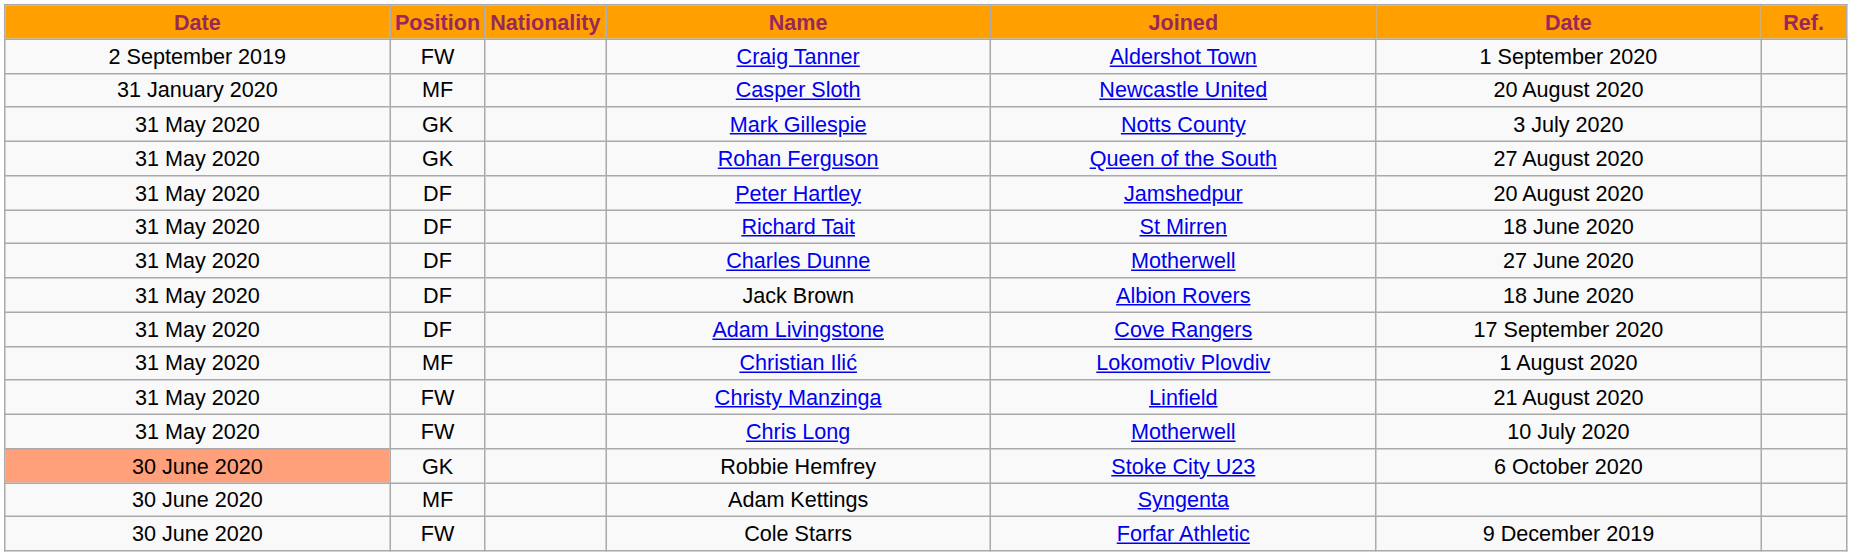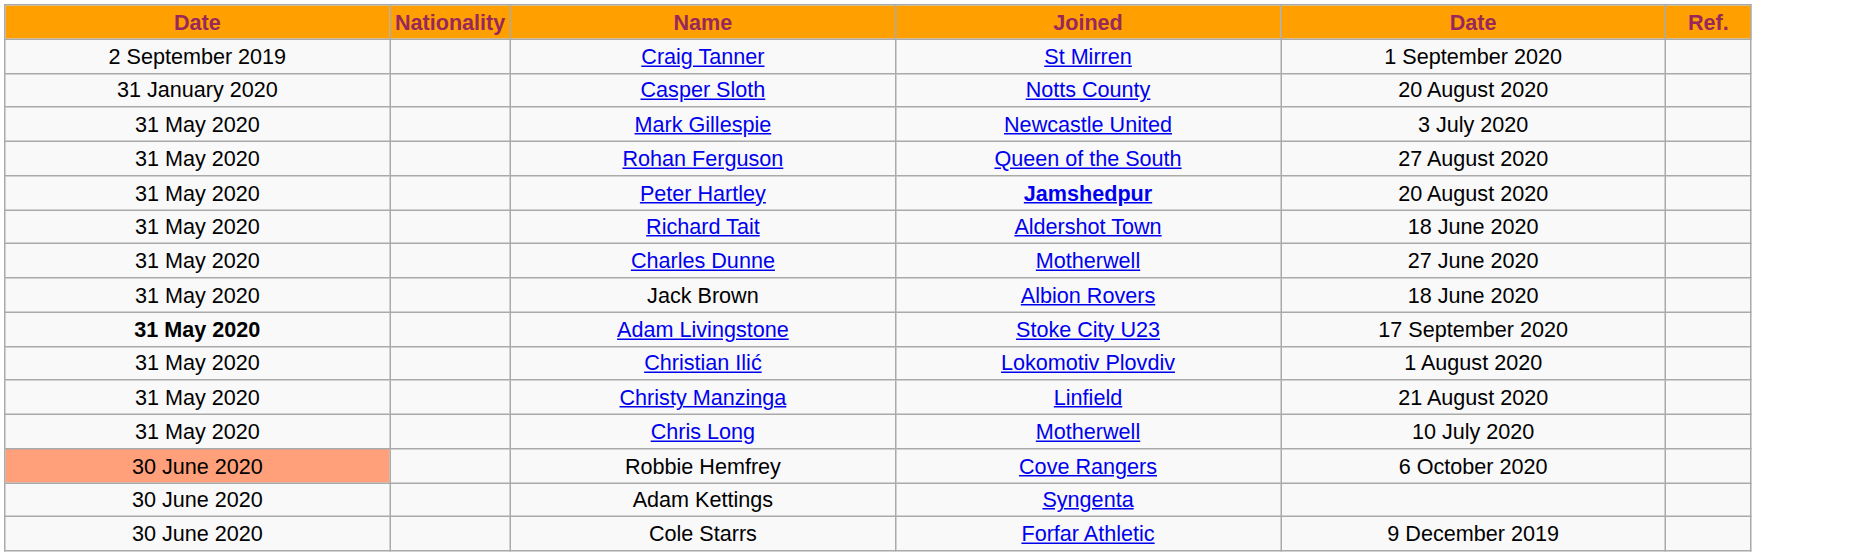 <table class="wikitable"  style="text-align:center; font-size:90%; ">
 <tr>
 <th style="background:#ffa000; color:#98285c; width:250px;">Date</th>
-<th style="background:#ffa000; color:#98285c; width:50px;">Position</th>
 <th style="background:#ffa000; color:#98285c; width:50px;">Nationality</th>
 <th style="background:#ffa000; color:#98285c; width:250px;">Name</th>
 <th style="background:#ffa000; color:#98285c; width:250px;">Joined</th>
 <th style="background:#ffa000; color:#98285c; width:250px;">Date</th>
 <th style="background:#ffa000; color:#98285c; width:50px;">Ref.</th>
 </tr>
 <tr>
 <td>2 September 2019</td>
-<td>FW</td>
 <td></td>
 <td><a href='#'>Craig Tanner</a></td>
-<td><a href='#'>Aldershot Town</a></td>
+<td><a href='#'>St Mirren</a></td>
 <td>1 September 2020</td>
 <td></td>
 </tr>
 <tr>
 <td>31 January 2020</td>
-<td>MF</td>
 <td></td>
 <td><a href='#'>Casper Sloth</a></td>
-<td><a href='#'>Newcastle United</a></td>
+<td><a href='#'>Notts County</a></td>
 <td>20 August 2020</td>
 <td></td>
 </tr>
 <tr>
 <td>31 May 2020</td>
-<td>GK</td>
 <td></td>
 <td><a href='#'>Mark Gillespie</a></td>
-<td><a href='#'>Notts County</a></td>
+<td><a href='#'>Newcastle United</a></td>
 <td>3 July 2020</td>
 <td></td>
 </tr>
 <tr>
 <td>31 May 2020</td>
-<td>GK</td>
 <td></td>
 <td><a href='#'>Rohan Ferguson</a></td>
 <td><a href='#'>Queen of the South</a></td>
 <td>27 August 2020</td>
 <td></td>
 </tr>
 <tr>
 <td>31 May 2020</td>
-<td>DF</td>
 <td></td>
 <td><a href='#'>Peter Hartley</a></td>
-<td><a href='#'>Jamshedpur</a></td>
+<td><strong><a href='#'>Jamshedpur</a></strong></td>
 <td>20 August 2020</td>
 <td></td>
 </tr>
 <tr>
 <td>31 May 2020</td>
-<td>DF</td>
 <td></td>
 <td><a href='#'>Richard Tait</a></td>
-<td><a href='#'>St Mirren</a></td>
+<td><a href='#'>Aldershot Town</a></td>
 <td>18 June 2020</td>
 <td></td>
 </tr>
 <tr>
 <td>31 May 2020</td>
-<td>DF</td>
 <td></td>
 <td><a href='#'>Charles Dunne</a></td>
 <td><a href='#'>Motherwell</a></td>
 <td>27 June 2020</td>
 <td></td>
 </tr>
 <tr>
 <td>31 May 2020</td>
-<td>DF</td>
 <td></td>
 <td>Jack Brown</td>
 <td><a href='#'>Albion Rovers</a></td>
 <td>18 June 2020</td>
 <td></td>
 </tr>
 <tr>
-<td>31 May 2020</td>
-<td>DF</td>
+<td><strong>31 May 2020</strong></td>
 <td></td>
 <td><a href='#'>Adam Livingstone</a></td>
-<td><a href='#'>Cove Rangers</a></td>
+<td><a href='#'>Stoke City U23</a></td>
 <td>17 September 2020</td>
 <td></td>
 </tr>
 <tr>
 <td>31 May 2020</td>
-<td>MF</td>
 <td></td>
 <td><a href='#'>Christian Ilić</a></td>
 <td><a href='#'>Lokomotiv Plovdiv</a></td>
 <td>1 August 2020</td>
 <td></td>
 </tr>
 <tr>
 <td>31 May 2020</td>
-<td>FW</td>
 <td></td>
 <td><a href='#'>Christy Manzinga</a></td>
 <td><a href='#'>Linfield</a></td>
 <td>21 August 2020</td>
 <td></td>
 </tr>
 <tr>
 <td>31 May 2020</td>
-<td>FW</td>
 <td></td>
 <td><a href='#'>Chris Long</a></td>
 <td><a href='#'>Motherwell</a></td>
 <td>10 July 2020</td>
 <td></td>
 </tr>
 <tr>
 <td style="background: lightsalmon;">30 June 2020</td>
-<td>GK</td>
 <td></td>
 <td>Robbie Hemfrey</td>
-<td><a href='#'>Stoke City U23</a></td>
+<td><a href='#'>Cove Rangers</a></td>
 <td>6 October 2020</td>
 <td></td>
 </tr>
 <tr>
 <td>30 June 2020</td>
-<td>MF</td>
 <td></td>
 <td>Adam Kettings</td>
 <td><a href='#'>Syngenta</a></td>
 <td></td>
 <td></td>
 </tr>
 <tr>
 <td>30 June 2020</td>
-<td>FW</td>
 <td></td>
 <td>Cole Starrs</td>
 <td><a href='#'>Forfar Athletic</a></td>
 <td>9 December 2019</td>
 <td></td>
 </tr>
 </table>
